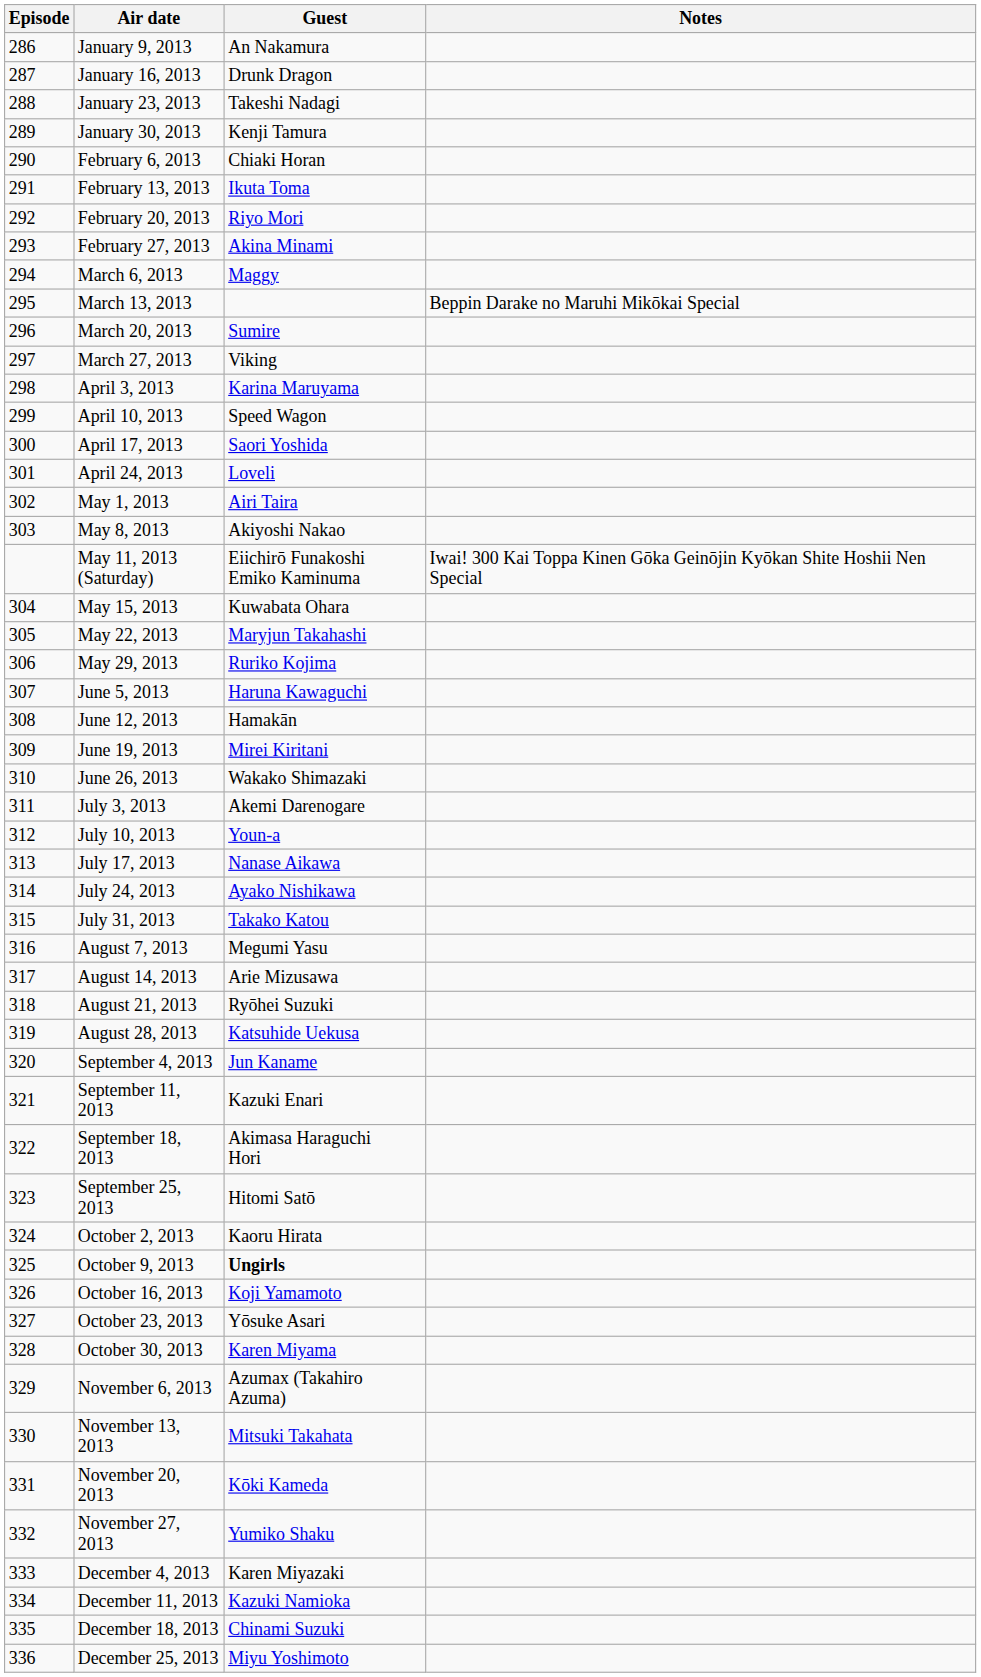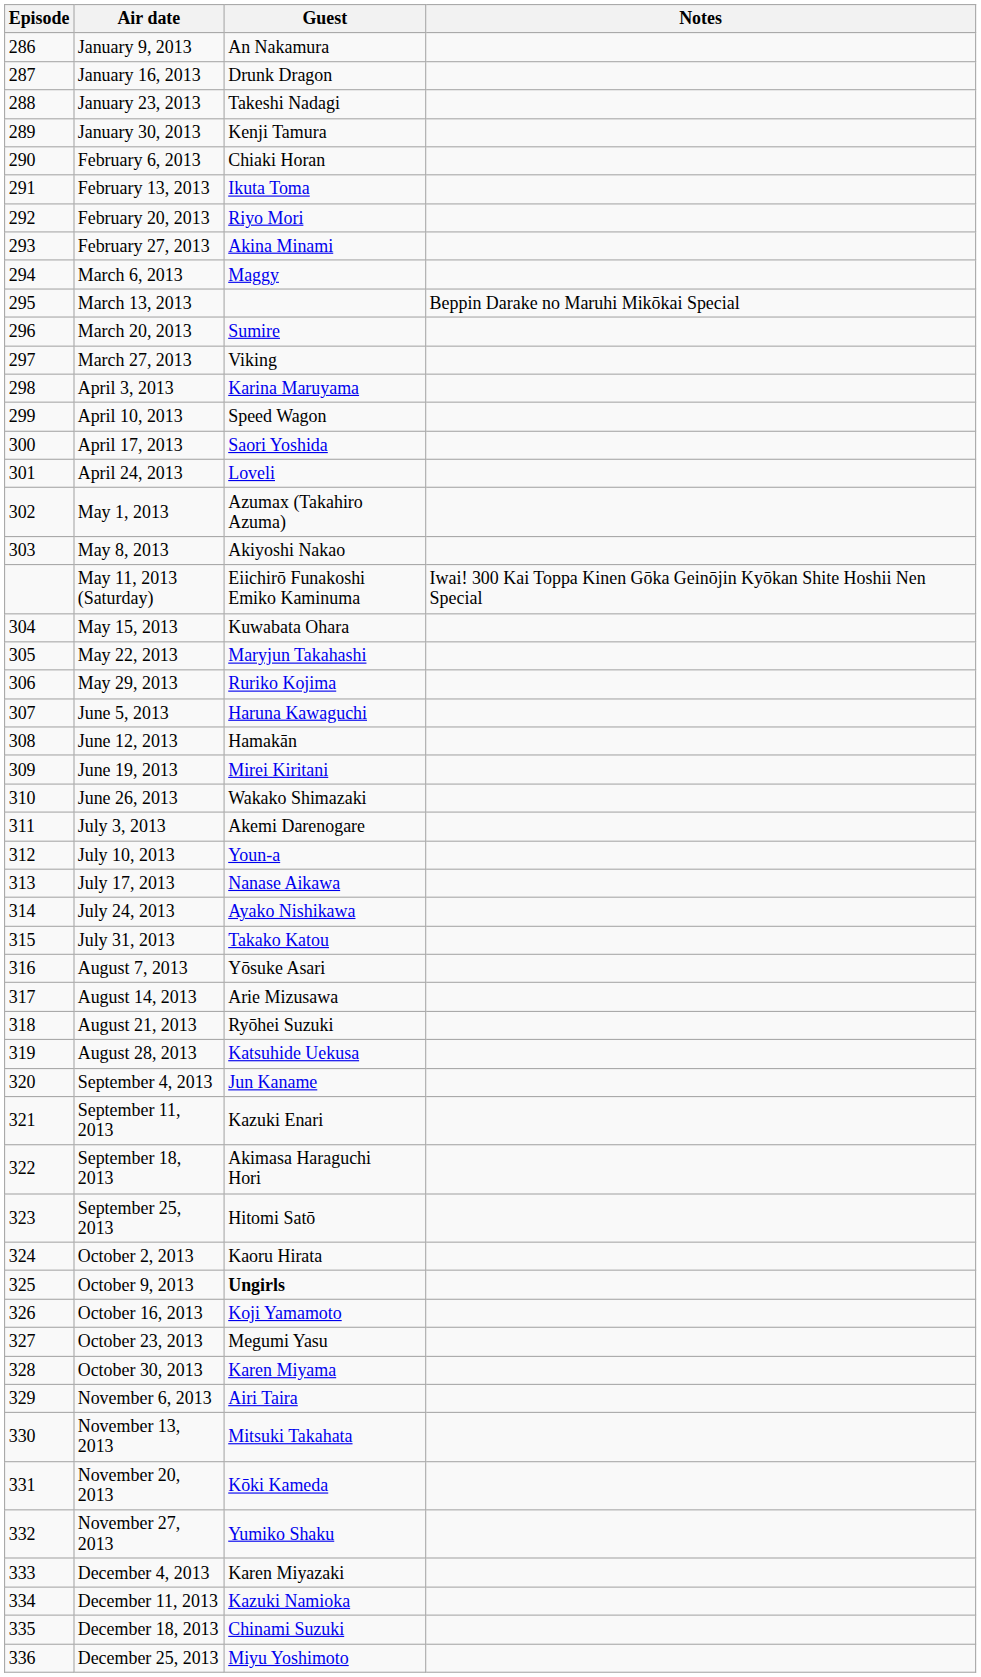 <table class="wikitable">
 <tr>
 <th>Episode</th>
 <th>Air date</th>
 <th>Guest</th>
 <th>Notes</th>
 </tr>
 <tr>
 <td>286</td>
 <td>January 9, 2013</td>
 <td>An Nakamura</td>
 <td></td>
 </tr>
 <tr>
 <td>287</td>
 <td>January 16, 2013</td>
 <td>Drunk Dragon</td>
 <td></td>
 </tr>
 <tr>
 <td>288</td>
 <td>January 23, 2013</td>
 <td>Takeshi Nadagi</td>
 <td></td>
 </tr>
 <tr>
 <td>289</td>
 <td>January 30, 2013</td>
 <td>Kenji Tamura</td>
 <td></td>
 </tr>
 <tr>
 <td>290</td>
 <td>February 6, 2013</td>
 <td>Chiaki Horan</td>
 <td></td>
 </tr>
 <tr>
 <td>291</td>
 <td>February 13, 2013</td>
 <td><a href='#'>Ikuta Toma</a></td>
 <td></td>
 </tr>
 <tr>
 <td>292</td>
 <td>February 20, 2013</td>
 <td><a href='#'>Riyo Mori</a></td>
 <td></td>
 </tr>
 <tr>
 <td>293</td>
 <td>February 27, 2013</td>
 <td><a href='#'>Akina Minami</a></td>
 <td></td>
 </tr>
 <tr>
 <td>294</td>
 <td>March 6, 2013</td>
 <td><a href='#'>Maggy</a></td>
 <td></td>
 </tr>
 <tr>
 <td>295</td>
 <td>March 13, 2013</td>
 <td></td>
 <td>Beppin Darake no Maruhi Mikōkai Special</td>
 </tr>
 <tr>
 <td>296</td>
 <td>March 20, 2013</td>
 <td><a href='#'>Sumire</a></td>
 <td></td>
 </tr>
 <tr>
 <td>297</td>
 <td>March 27, 2013</td>
 <td>Viking</td>
 <td></td>
 </tr>
 <tr>
 <td>298</td>
 <td>April 3, 2013</td>
 <td><a href='#'>Karina Maruyama</a></td>
 <td></td>
 </tr>
 <tr>
 <td>299</td>
 <td>April 10, 2013</td>
 <td>Speed Wagon</td>
 <td></td>
 </tr>
 <tr>
 <td>300</td>
 <td>April 17, 2013</td>
 <td><a href='#'>Saori Yoshida</a></td>
 <td></td>
 </tr>
 <tr>
 <td>301</td>
 <td>April 24, 2013</td>
 <td><a href='#'>Loveli</a></td>
 <td></td>
 </tr>
 <tr>
 <td>302</td>
 <td>May 1, 2013</td>
-<td><a href='#'>Airi Taira</a></td>
+<td>Azumax (Takahiro Azuma)</td>
 <td></td>
 </tr>
 <tr>
 <td>303</td>
 <td>May 8, 2013</td>
 <td>Akiyoshi Nakao</td>
 <td></td>
 </tr>
 <tr>
 <td></td>
 <td>May 11, 2013<br>(Saturday)</td>
 <td>Eiichirō Funakoshi<br>Emiko Kaminuma</td>
 <td>Iwai! 300 Kai Toppa Kinen Gōka Geinōjin Kyōkan Shite Hoshii Nen Special</td>
 </tr>
 <tr>
 <td>304</td>
 <td>May 15, 2013</td>
 <td>Kuwabata Ohara</td>
 <td></td>
 </tr>
 <tr>
 <td>305</td>
 <td>May 22, 2013</td>
 <td><a href='#'>Maryjun Takahashi</a></td>
 <td></td>
 </tr>
 <tr>
 <td>306</td>
 <td>May 29, 2013</td>
 <td><a href='#'>Ruriko Kojima</a></td>
 <td></td>
 </tr>
 <tr>
 <td>307</td>
 <td>June 5, 2013</td>
 <td><a href='#'>Haruna Kawaguchi</a></td>
 <td></td>
 </tr>
 <tr>
 <td>308</td>
 <td>June 12, 2013</td>
 <td>Hamakān</td>
 <td></td>
 </tr>
 <tr>
 <td>309</td>
 <td>June 19, 2013</td>
 <td><a href='#'>Mirei Kiritani</a></td>
 <td></td>
 </tr>
 <tr>
 <td>310</td>
 <td>June 26, 2013</td>
 <td>Wakako Shimazaki</td>
 <td></td>
 </tr>
 <tr>
 <td>311</td>
 <td>July 3, 2013</td>
 <td>Akemi Darenogare</td>
 <td></td>
 </tr>
 <tr>
 <td>312</td>
 <td>July 10, 2013</td>
 <td><a href='#'>Youn-a</a></td>
 <td></td>
 </tr>
 <tr>
 <td>313</td>
 <td>July 17, 2013</td>
 <td><a href='#'>Nanase Aikawa</a></td>
 <td></td>
 </tr>
 <tr>
 <td>314</td>
 <td>July 24, 2013</td>
 <td><a href='#'>Ayako Nishikawa</a></td>
 <td></td>
 </tr>
 <tr>
 <td>315</td>
 <td>July 31, 2013</td>
 <td><a href='#'>Takako Katou</a></td>
 <td></td>
 </tr>
 <tr>
 <td>316</td>
 <td>August 7, 2013</td>
-<td>Megumi Yasu</td>
+<td>Yōsuke Asari</td>
 <td></td>
 </tr>
 <tr>
 <td>317</td>
 <td>August 14, 2013</td>
 <td>Arie Mizusawa</td>
 <td></td>
 </tr>
 <tr>
 <td>318</td>
 <td>August 21, 2013</td>
 <td>Ryōhei Suzuki</td>
 <td></td>
 </tr>
 <tr>
 <td>319</td>
 <td>August 28, 2013</td>
 <td><a href='#'>Katsuhide Uekusa</a></td>
 <td></td>
 </tr>
 <tr>
 <td>320</td>
 <td>September 4, 2013</td>
 <td><a href='#'>Jun Kaname</a></td>
 <td></td>
 </tr>
 <tr>
 <td>321</td>
 <td>September 11, 2013</td>
 <td>Kazuki Enari</td>
 <td></td>
 </tr>
 <tr>
 <td>322</td>
 <td>September 18, 2013</td>
 <td>Akimasa Haraguchi<br>Hori</td>
 <td></td>
 </tr>
 <tr>
 <td>323</td>
 <td>September 25, 2013</td>
 <td>Hitomi Satō</td>
 <td></td>
 </tr>
 <tr>
 <td>324</td>
 <td>October 2, 2013</td>
 <td>Kaoru Hirata</td>
 <td></td>
 </tr>
 <tr>
 <td>325</td>
 <td>October 9, 2013</td>
 <td><strong>Ungirls</strong></td>
 <td></td>
 </tr>
 <tr>
 <td>326</td>
 <td>October 16, 2013</td>
 <td><a href='#'>Koji Yamamoto</a></td>
 <td></td>
 </tr>
 <tr>
 <td>327</td>
 <td>October 23, 2013</td>
-<td>Yōsuke Asari</td>
+<td>Megumi Yasu</td>
 <td></td>
 </tr>
 <tr>
 <td>328</td>
 <td>October 30, 2013</td>
 <td><a href='#'>Karen Miyama</a></td>
 <td></td>
 </tr>
 <tr>
 <td>329</td>
 <td>November 6, 2013</td>
-<td>Azumax (Takahiro Azuma)</td>
+<td><a href='#'>Airi Taira</a></td>
 <td></td>
 </tr>
 <tr>
 <td>330</td>
 <td>November 13, 2013</td>
 <td><a href='#'>Mitsuki Takahata</a></td>
 <td></td>
 </tr>
 <tr>
 <td>331</td>
 <td>November 20, 2013</td>
 <td><a href='#'>Kōki Kameda</a></td>
 <td></td>
 </tr>
 <tr>
 <td>332</td>
 <td>November 27, 2013</td>
 <td><a href='#'>Yumiko Shaku</a></td>
 <td></td>
 </tr>
 <tr>
 <td>333</td>
 <td>December 4, 2013</td>
 <td>Karen Miyazaki</td>
 <td></td>
 </tr>
 <tr>
 <td>334</td>
 <td>December 11, 2013</td>
 <td><a href='#'>Kazuki Namioka</a></td>
 <td></td>
 </tr>
 <tr>
 <td>335</td>
 <td>December 18, 2013</td>
 <td><a href='#'>Chinami Suzuki</a></td>
 <td></td>
 </tr>
 <tr>
 <td>336</td>
 <td>December 25, 2013</td>
 <td><a href='#'>Miyu Yoshimoto</a></td>
 <td></td>
 </tr>
 </table>
